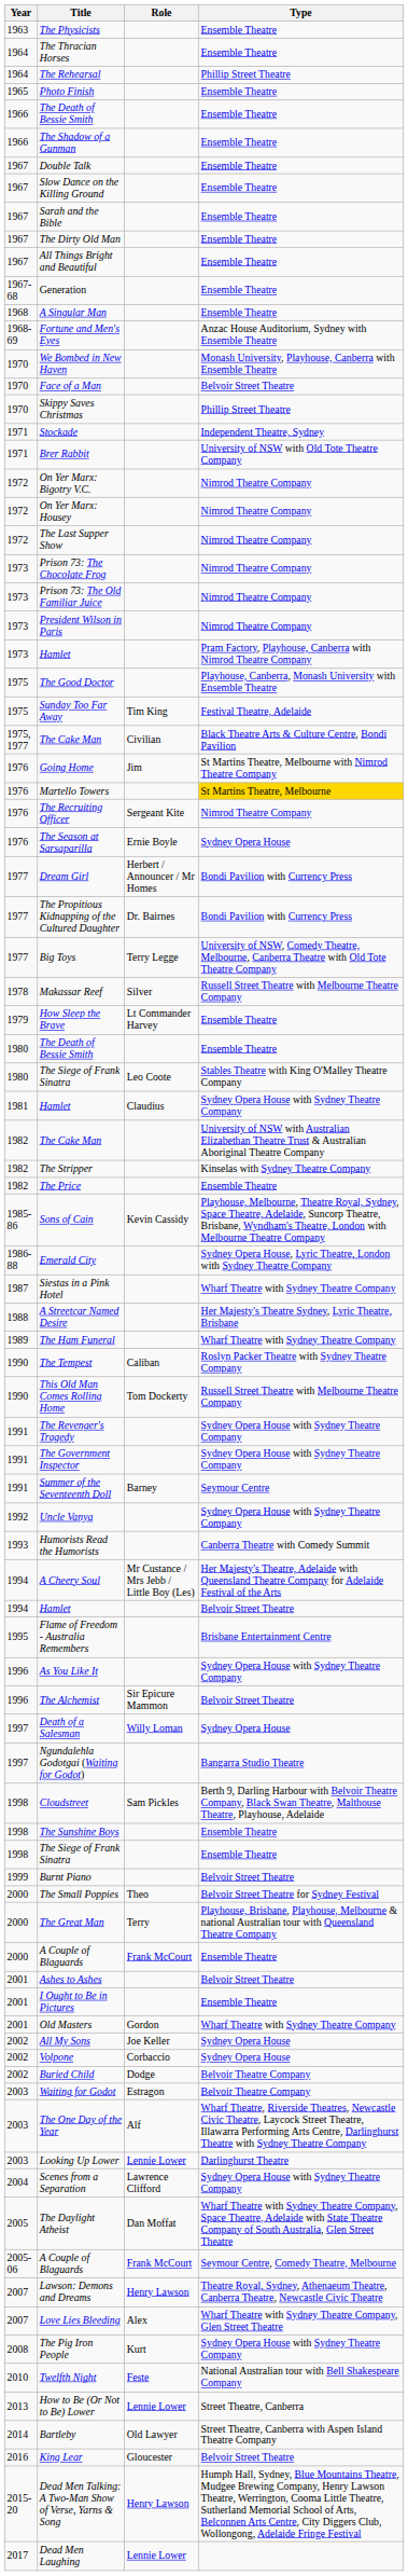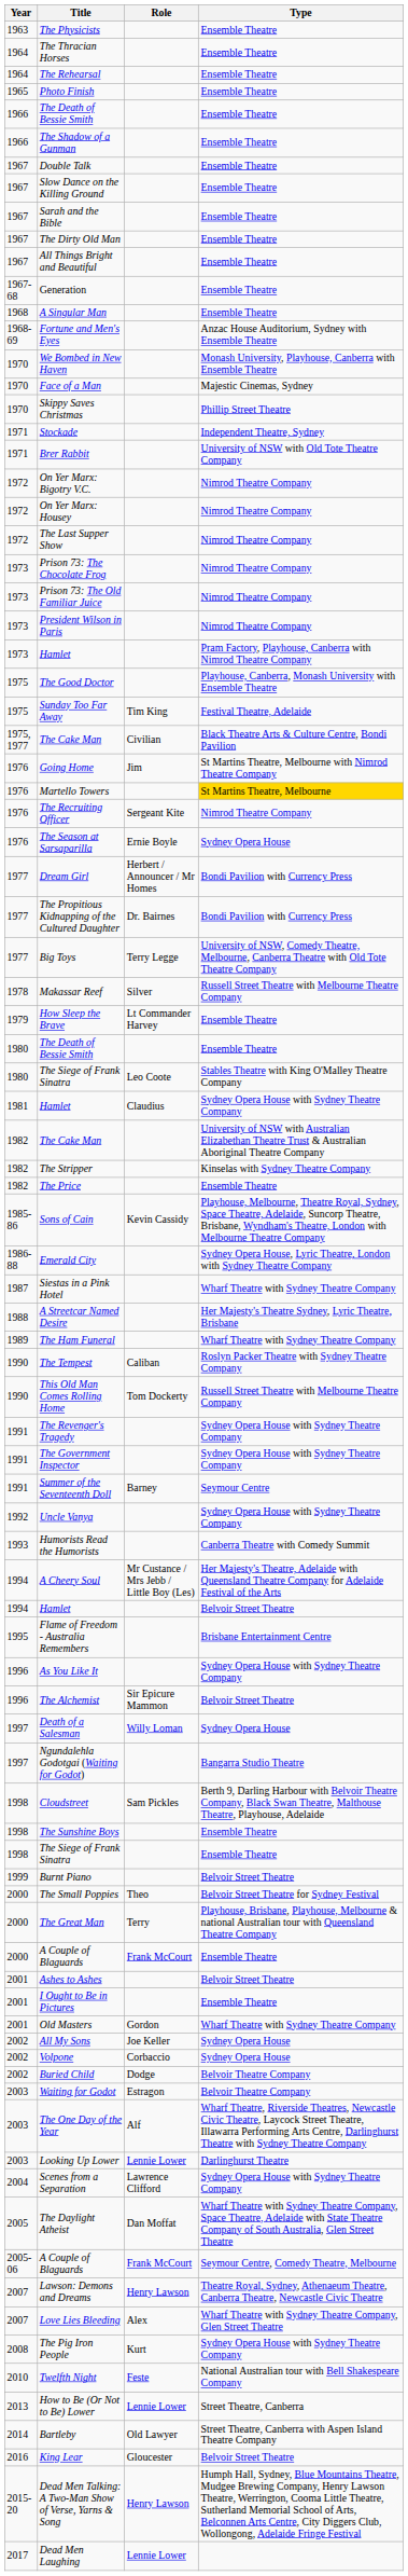 <table class="wikitable">
 <tr>
 <th>Year</th>
 <th>Title</th>
 <th>Role</th>
 <th>Type</th>
 </tr>
 <tr>
 <td>1963</td>
 <td><em><a href='#'>The Physicists</a></em></td>
 <td></td>
 <td><a href='#'>Ensemble Theatre</a></td>
 </tr>
 <tr>
 <td>1964</td>
 <td><em>The Thracian Horses</em></td>
 <td></td>
 <td><a href='#'>Ensemble Theatre</a></td>
 </tr>
 <tr>
 <td>1964</td>
 <td><em><a href='#'>The Rehearsal</a></em></td>
 <td></td>
-<td><a href='#'>Phillip Street Theatre</a></td>
+<td><a href='#'>Ensemble Theatre</a></td>
 </tr>
 <tr>
 <td>1965</td>
 <td><em><a href='#'>Photo Finish</a></em></td>
 <td></td>
 <td><a href='#'>Ensemble Theatre</a></td>
 </tr>
 <tr>
 <td>1966</td>
 <td><em><a href='#'>The Death of Bessie Smith</a></em></td>
 <td></td>
 <td><a href='#'>Ensemble Theatre</a></td>
 </tr>
 <tr>
 <td>1966</td>
 <td><em><a href='#'>The Shadow of a Gunman</a></em></td>
 <td></td>
 <td><a href='#'>Ensemble Theatre</a></td>
 </tr>
 <tr>
 <td>1967</td>
 <td><em>Double Talk</em></td>
 <td></td>
 <td><a href='#'>Ensemble Theatre</a></td>
 </tr>
 <tr>
 <td>1967</td>
 <td><em>Slow Dance on the Killing Ground</em></td>
 <td></td>
 <td><a href='#'>Ensemble Theatre</a></td>
 </tr>
 <tr>
 <td>1967</td>
 <td><em>Sarah and the Bible</em></td>
 <td></td>
 <td><a href='#'>Ensemble Theatre</a></td>
 </tr>
 <tr>
 <td>1967</td>
 <td><em>The Dirty Old Man</em></td>
 <td></td>
 <td><a href='#'>Ensemble Theatre</a></td>
 </tr>
 <tr>
 <td>1967</td>
 <td><em>All Things Bright and Beautiful</em></td>
 <td></td>
 <td><a href='#'>Ensemble Theatre</a></td>
 </tr>
 <tr>
 <td>1967-68</td>
 <td>Generation</td>
 <td></td>
 <td><a href='#'>Ensemble Theatre</a></td>
 </tr>
 <tr>
 <td>1968</td>
 <td><em><a href='#'>A Singular Man</a></em></td>
 <td></td>
 <td><a href='#'>Ensemble Theatre</a></td>
 </tr>
 <tr>
 <td>1968-69</td>
 <td><em><a href='#'>Fortune and Men's Eyes</a></em></td>
 <td></td>
 <td>Anzac House Auditorium, Sydney with <a href='#'>Ensemble Theatre</a></td>
 </tr>
 <tr>
 <td>1970</td>
 <td><em><a href='#'>We Bombed in New Haven</a></em></td>
 <td></td>
 <td><a href='#'>Monash University</a>, <a href='#'>Playhouse, Canberra</a> with <a href='#'>Ensemble Theatre</a></td>
 </tr>
 <tr>
 <td>1970</td>
 <td><em><a href='#'>Face of a Man</a></em></td>
 <td></td>
-<td><a href='#'>Belvoir Street Theatre</a></td>
+<td>Majestic Cinemas, Sydney</td>
 </tr>
 <tr>
 <td>1970</td>
 <td><em>Skippy Saves Christmas</em></td>
 <td></td>
 <td><a href='#'>Phillip Street Theatre</a></td>
 </tr>
 <tr>
 <td>1971</td>
 <td><em><a href='#'>Stockade</a></em></td>
 <td></td>
 <td><a href='#'>Independent Theatre, Sydney</a></td>
 </tr>
 <tr>
 <td>1971</td>
 <td><em><a href='#'>Brer Rabbit</a></em></td>
 <td></td>
 <td><a href='#'>University of NSW</a> with <a href='#'>Old Tote Theatre Company</a></td>
 </tr>
 <tr>
 <td>1972</td>
 <td><em>On Yer Marx: Bigotry V.C.</em></td>
 <td></td>
 <td><a href='#'>Nimrod Theatre Company</a></td>
 </tr>
 <tr>
 <td>1972</td>
 <td><em>On Yer Marx: Housey</em></td>
 <td></td>
 <td><a href='#'>Nimrod Theatre Company</a></td>
 </tr>
 <tr>
 <td>1972</td>
 <td><em>The Last Supper Show</em></td>
 <td></td>
 <td><a href='#'>Nimrod Theatre Company</a></td>
 </tr>
 <tr>
 <td>1973</td>
 <td><em>Prison 73: <a href='#'>The Chocolate Frog</a></em> </td>
 <td></td>
 <td><a href='#'>Nimrod Theatre Company</a></td>
 </tr>
 <tr>
 <td>1973</td>
 <td><em>Prison 73: <a href='#'>The Old Familiar Juice</a></em></td>
 <td></td>
 <td><a href='#'>Nimrod Theatre Company</a></td>
 </tr>
 <tr>
 <td>1973</td>
 <td><em><a href='#'>President Wilson in Paris</a></em> </td>
 <td></td>
 <td><a href='#'>Nimrod Theatre Company</a></td>
 </tr>
 <tr>
 <td>1973</td>
 <td><em><a href='#'>Hamlet</a></em></td>
 <td></td>
 <td><a href='#'>Pram Factory</a>, <a href='#'>Playhouse, Canberra</a> with <a href='#'>Nimrod Theatre Company</a></td>
 </tr>
 <tr>
 <td>1975</td>
 <td><em><a href='#'>The Good Doctor</a></em></td>
 <td></td>
 <td><a href='#'>Playhouse, Canberra</a>, <a href='#'>Monash University</a> with <a href='#'>Ensemble Theatre</a></td>
 </tr>
 <tr>
 <td>1975</td>
 <td><em><a href='#'>Sunday Too Far Away</a></em></td>
 <td>Tim King</td>
 <td><a href='#'>Festival Theatre, Adelaide</a></td>
 </tr>
 <tr>
 <td>1975, 1977</td>
 <td><em><a href='#'>The Cake Man</a></em></td>
 <td>Civilian</td>
 <td><a href='#'>Black Theatre Arts & Culture Centre</a>, <a href='#'>Bondi Pavilion</a></td>
 </tr>
 <tr>
 <td>1976</td>
 <td><em><a href='#'>Going Home</a></em></td>
 <td>Jim</td>
 <td>St Martins Theatre, Melbourne with <a href='#'>Nimrod Theatre Company</a></td>
 </tr>
 <tr>
 <td>1976</td>
 <td><em>Martello Towers</em></td>
 <td></td>
 <td style="background: gold;">St Martins Theatre, Melbourne</td>
 </tr>
 <tr>
 <td>1976</td>
 <td><em><a href='#'>The Recruiting Officer</a></em></td>
 <td>Sergeant Kite</td>
 <td><a href='#'>Nimrod Theatre Company</a></td>
 </tr>
 <tr>
 <td>1976</td>
 <td><em><a href='#'>The Season at Sarsaparilla</a></em></td>
 <td>Ernie Boyle</td>
 <td><a href='#'>Sydney Opera House</a></td>
 </tr>
 <tr>
 <td>1977</td>
 <td><em><a href='#'>Dream Girl</a></em></td>
 <td>Herbert / Announcer / Mr Homes</td>
 <td><a href='#'>Bondi Pavilion</a> with <a href='#'>Currency Press</a></td>
 </tr>
 <tr>
 <td>1977</td>
 <td><em>The Propitious Kidnapping of the Cultured Daughter</em></td>
 <td>Dr. Bairnes</td>
 <td><a href='#'>Bondi Pavilion</a> with <a href='#'>Currency Press</a></td>
 </tr>
 <tr>
 <td>1977</td>
 <td><em>Big Toys</em></td>
 <td>Terry Legge</td>
 <td><a href='#'>University of NSW</a>, <a href='#'>Comedy Theatre, Melbourne</a>, <a href='#'>Canberra Theatre</a> with <a href='#'>Old Tote Theatre Company</a></td>
 </tr>
 <tr>
 <td>1978</td>
 <td><em>Makassar Reef</em></td>
 <td>Silver</td>
 <td><a href='#'>Russell Street Theatre</a> with <a href='#'>Melbourne Theatre Company</a></td>
 </tr>
 <tr>
 <td>1979</td>
 <td><em><a href='#'>How Sleep the Brave</a></em></td>
 <td>Lt Commander Harvey</td>
 <td><a href='#'>Ensemble Theatre</a></td>
 </tr>
 <tr>
 <td>1980</td>
 <td><em><a href='#'>The Death of Bessie Smith</a></em></td>
 <td></td>
 <td><a href='#'>Ensemble Theatre</a></td>
 </tr>
 <tr>
 <td>1980</td>
 <td><em>The Siege of Frank Sinatra</em></td>
 <td>Leo Coote</td>
 <td><a href='#'>Stables Theatre</a> with King O'Malley Theatre Company</td>
 </tr>
 <tr>
 <td>1981</td>
 <td><em><a href='#'>Hamlet</a></em></td>
 <td>Claudius</td>
 <td><a href='#'>Sydney Opera House</a> with <a href='#'>Sydney Theatre Company</a></td>
 </tr>
 <tr>
 <td>1982</td>
 <td><em><a href='#'>The Cake Man</a></em></td>
 <td></td>
 <td><a href='#'>University of NSW</a> with <a href='#'>Australian Elizabethan Theatre Trust</a> & Australian Aboriginal Theatre Company</td>
 </tr>
 <tr>
 <td>1982</td>
 <td><em>The Stripper</em></td>
 <td></td>
 <td>Kinselas with <a href='#'>Sydney Theatre Company</a></td>
 </tr>
 <tr>
 <td>1982</td>
 <td><em><a href='#'>The Price</a></em></td>
 <td></td>
 <td><a href='#'>Ensemble Theatre</a></td>
 </tr>
 <tr>
 <td>1985-86</td>
 <td><em><a href='#'>Sons of Cain</a></em></td>
 <td>Kevin Cassidy</td>
 <td><a href='#'>Playhouse, Melbourne</a>, <a href='#'>Theatre Royal, Sydney</a>, <a href='#'>Space Theatre, Adelaide</a>, Suncorp Theatre, Brisbane, <a href='#'>Wyndham's Theatre, London</a> with <a href='#'>Melbourne Theatre Company</a></td>
 </tr>
 <tr>
 <td>1986-88</td>
 <td><em><a href='#'>Emerald City</a></em></td>
 <td></td>
 <td><a href='#'>Sydney Opera House</a>, <a href='#'>Lyric Theatre, London</a> with <a href='#'>Sydney Theatre Company</a></td>
 </tr>
 <tr>
 <td>1987</td>
 <td><em>Siestas in a Pink Hotel</em></td>
 <td></td>
 <td><a href='#'>Wharf Theatre</a> with <a href='#'>Sydney Theatre Company</a></td>
 </tr>
 <tr>
 <td>1988</td>
 <td><em><a href='#'>A Streetcar Named Desire</a></em></td>
 <td></td>
 <td><a href='#'>Her Majesty's Theatre Sydney</a>, <a href='#'>Lyric Theatre, Brisbane</a></td>
 </tr>
 <tr>
 <td>1989</td>
 <td><em><a href='#'>The Ham Funeral</a></em></td>
 <td></td>
 <td><a href='#'>Wharf Theatre</a> with <a href='#'>Sydney Theatre Company</a></td>
 </tr>
 <tr>
 <td>1990</td>
 <td><em><a href='#'>The Tempest</a></em></td>
 <td>Caliban</td>
 <td><a href='#'>Roslyn Packer Theatre</a> with <a href='#'>Sydney Theatre Company</a></td>
 </tr>
 <tr>
 <td>1990</td>
 <td><em><a href='#'>This Old Man Comes Rolling Home</a></em></td>
 <td>Tom Dockerty</td>
 <td><a href='#'>Russell Street Theatre</a> with <a href='#'>Melbourne Theatre Company</a></td>
 </tr>
 <tr>
 <td>1991</td>
 <td><em><a href='#'>The Revenger's Tragedy</a></em></td>
 <td></td>
 <td><a href='#'>Sydney Opera House</a> with <a href='#'>Sydney Theatre Company</a></td>
 </tr>
 <tr>
 <td>1991</td>
 <td><em><a href='#'>The Government Inspector</a></em></td>
 <td></td>
 <td><a href='#'>Sydney Opera House</a> with <a href='#'>Sydney Theatre Company</a></td>
 </tr>
 <tr>
 <td>1991</td>
 <td><em><a href='#'>Summer of the Seventeenth Doll</a></em></td>
 <td>Barney</td>
 <td><a href='#'>Seymour Centre</a></td>
 </tr>
 <tr>
 <td>1992</td>
 <td><em><a href='#'>Uncle Vanya</a></em></td>
 <td></td>
 <td><a href='#'>Sydney Opera House</a> with <a href='#'>Sydney Theatre Company</a></td>
 </tr>
 <tr>
 <td>1993</td>
 <td><em>Humorists Read the Humorists</em></td>
 <td></td>
 <td><a href='#'>Canberra Theatre</a> with Comedy Summit</td>
 </tr>
 <tr>
 <td>1994</td>
 <td><em><a href='#'>A Cheery Soul</a></em></td>
 <td>Mr Custance / Mrs Jebb / Little Boy (Les)</td>
 <td><a href='#'>Her Majesty's Theatre, Adelaide</a> with <a href='#'>Queensland Theatre Company</a> for <a href='#'>Adelaide Festival of the Arts</a></td>
 </tr>
 <tr>
 <td>1994</td>
 <td><em><a href='#'>Hamlet</a></em></td>
 <td></td>
 <td><a href='#'>Belvoir Street Theatre</a></td>
 </tr>
 <tr>
 <td>1995</td>
 <td><em>Flame of Freedom - Australia Remembers</em></td>
 <td></td>
 <td><a href='#'>Brisbane Entertainment Centre</a></td>
 </tr>
 <tr>
 <td>1996</td>
 <td><em><a href='#'>As You Like It</a></em></td>
 <td></td>
 <td><a href='#'>Sydney Opera House</a> with <a href='#'>Sydney Theatre Company</a></td>
 </tr>
 <tr>
 <td>1996</td>
 <td><em><a href='#'>The Alchemist</a></em></td>
 <td>Sir Epicure Mammon</td>
 <td><a href='#'>Belvoir Street Theatre</a></td>
 </tr>
 <tr>
 <td>1997</td>
 <td><em><a href='#'>Death of a Salesman</a></em></td>
 <td><a href='#'>Willy Loman</a></td>
 <td><a href='#'>Sydney Opera House</a></td>
 </tr>
 <tr>
 <td>1997</td>
 <td><em>Ngundalehla Godotgai</em> (<em><a href='#'>Waiting for Godot</a></em>)</td>
 <td></td>
 <td><a href='#'>Bangarra Studio Theatre</a></td>
 </tr>
 <tr>
 <td>1998</td>
 <td><em><a href='#'>Cloudstreet</a></em></td>
 <td>Sam Pickles</td>
 <td>Berth 9, Darling Harbour with <a href='#'>Belvoir Theatre Company</a>, <a href='#'>Black Swan Theatre</a>, <a href='#'>Malthouse Theatre</a>, Playhouse, Adelaide</td>
 </tr>
 <tr>
 <td>1998</td>
 <td><em><a href='#'>The Sunshine Boys</a></em></td>
 <td></td>
 <td><a href='#'>Ensemble Theatre</a></td>
 </tr>
 <tr>
 <td>1998</td>
 <td><em>The Siege of Frank Sinatra</em></td>
 <td></td>
 <td><a href='#'>Ensemble Theatre</a></td>
 </tr>
 <tr>
 <td>1999</td>
 <td><em>Burnt Piano</em></td>
 <td></td>
 <td><a href='#'>Belvoir Street Theatre</a></td>
 </tr>
 <tr>
 <td>2000</td>
 <td><em>The Small Poppies</em></td>
 <td>Theo</td>
 <td><a href='#'>Belvoir Street Theatre</a> for <a href='#'>Sydney Festival</a></td>
 </tr>
 <tr>
 <td>2000</td>
 <td><em><a href='#'>The Great Man</a></em></td>
 <td>Terry</td>
 <td><a href='#'>Playhouse, Brisbane</a>, <a href='#'>Playhouse, Melbourne</a> & national Australian tour with <a href='#'>Queensland Theatre Company</a></td>
 </tr>
 <tr>
 <td>2000</td>
 <td><em>A Couple of Blaguards</em></td>
 <td><a href='#'>Frank McCourt</a></td>
 <td><a href='#'>Ensemble Theatre</a></td>
 </tr>
 <tr>
 <td>2001</td>
 <td><em><a href='#'>Ashes to Ashes</a></em></td>
 <td></td>
 <td><a href='#'>Belvoir Street Theatre</a></td>
 </tr>
 <tr>
 <td>2001</td>
 <td><em><a href='#'>I Ought to Be in Pictures</a></em></td>
 <td></td>
 <td><a href='#'>Ensemble Theatre</a></td>
 </tr>
 <tr>
 <td>2001</td>
 <td><em>Old Masters</em></td>
 <td>Gordon</td>
 <td><a href='#'>Wharf Theatre</a> with <a href='#'>Sydney Theatre Company</a></td>
 </tr>
 <tr>
 <td>2002</td>
 <td><em><a href='#'>All My Sons</a></em></td>
 <td>Joe Keller</td>
 <td><a href='#'>Sydney Opera House</a></td>
 </tr>
 <tr>
 <td>2002</td>
 <td><em><a href='#'>Volpone</a></em></td>
 <td>Corbaccio</td>
 <td><a href='#'>Sydney Opera House</a></td>
 </tr>
 <tr>
 <td>2002</td>
 <td><em><a href='#'>Buried Child</a></em></td>
 <td>Dodge</td>
 <td><a href='#'>Belvoir Theatre Company</a></td>
 </tr>
 <tr>
 <td>2003</td>
 <td><em><a href='#'>Waiting for Godot</a></em></td>
 <td>Estragon</td>
 <td><a href='#'>Belvoir Theatre Company</a></td>
 </tr>
 <tr>
 <td>2003</td>
 <td><em><a href='#'>The One Day of the Year</a></em></td>
 <td>Alf</td>
 <td><a href='#'>Wharf Theatre</a>, <a href='#'>Riverside Theatres</a>, <a href='#'>Newcastle Civic Theatre</a>, Laycock Street Theatre, Illawarra Performing Arts Centre, <a href='#'>Darlinghurst Theatre</a> with <a href='#'>Sydney Theatre Company</a></td>
 </tr>
 <tr>
 <td>2003</td>
 <td><em>Looking Up Lower</em></td>
 <td><a href='#'>Lennie Lower</a></td>
 <td><a href='#'>Darlinghurst Theatre</a></td>
 </tr>
 <tr>
 <td>2004</td>
 <td><em>Scenes from a Separation</em></td>
 <td>Lawrence Clifford</td>
 <td><a href='#'>Sydney Opera House</a> with <a href='#'>Sydney Theatre Company</a></td>
 </tr>
 <tr>
 <td>2005</td>
 <td><em>The Daylight Atheist</em></td>
 <td>Dan Moffat</td>
 <td><a href='#'>Wharf Theatre</a> with <a href='#'>Sydney Theatre Company</a>, <a href='#'>Space Theatre, Adelaide</a> with <a href='#'>State Theatre Company of South Australia</a>, <a href='#'>Glen Street Theatre</a></td>
 </tr>
 <tr>
 <td>2005-06</td>
 <td><em>A Couple of Blaguards</em></td>
 <td><a href='#'>Frank McCourt</a></td>
 <td><a href='#'>Seymour Centre</a>, <a href='#'>Comedy Theatre, Melbourne</a></td>
 </tr>
 <tr>
 <td>2007</td>
 <td><em>Lawson: Demons and Dreams</em></td>
 <td><a href='#'>Henry Lawson</a></td>
 <td><a href='#'>Theatre Royal, Sydney</a>, <a href='#'>Athenaeum Theatre</a>, <a href='#'>Canberra Theatre</a>, <a href='#'>Newcastle Civic Theatre</a></td>
 </tr>
 <tr>
 <td>2007</td>
 <td><em><a href='#'>Love Lies Bleeding</a></em></td>
 <td>Alex</td>
 <td><a href='#'>Wharf Theatre</a> with <a href='#'>Sydney Theatre Company</a>, <a href='#'>Glen Street Theatre</a></td>
 </tr>
 <tr>
 <td>2008</td>
 <td><em>The Pig Iron People</em></td>
 <td>Kurt</td>
 <td><a href='#'>Sydney Opera House</a> with <a href='#'>Sydney Theatre Company</a></td>
 </tr>
 <tr>
 <td>2010</td>
 <td><em><a href='#'>Twelfth Night</a></em></td>
 <td><a href='#'>Feste</a></td>
 <td>National Australian tour with <a href='#'>Bell Shakespeare Company</a></td>
 </tr>
 <tr>
 <td>2013</td>
 <td><em>How to Be (Or Not to Be) Lower</em></td>
 <td><a href='#'>Lennie Lower</a></td>
 <td>Street Theatre, Canberra </td>
 </tr>
 <tr>
 <td>2014</td>
 <td><em>Bartleby</em></td>
 <td>Old Lawyer</td>
 <td>Street Theatre, Canberra with Aspen Island Theatre Company </td>
 </tr>
 <tr>
 <td>2016</td>
 <td><em><a href='#'>King Lear</a></em></td>
 <td>Gloucester</td>
 <td><a href='#'>Belvoir Street Theatre</a></td>
 </tr>
 <tr>
 <td>2015-20</td>
 <td><em>Dead Men Talking: A Two-Man Show of Verse, Yarns & Song</em></td>
 <td><a href='#'>Henry Lawson</a></td>
 <td>Humph Hall, Sydney, <a href='#'>Blue Mountains Theatre</a>, Mudgee Brewing Company, Henry Lawson Theatre, Werrington, Cooma Little Theatre, Sutherland Memorial School of Arts, <a href='#'>Belconnen Arts Centre</a>, City Diggers Club, Wollongong, <a href='#'>Adelaide Fringe Festival</a></td>
 </tr>
 <tr>
 <td>2017</td>
 <td><em>Dead Men Laughing</em></td>
 <td><a href='#'>Lennie Lower</a></td>
 <td></td>
 </tr>
 </table>
